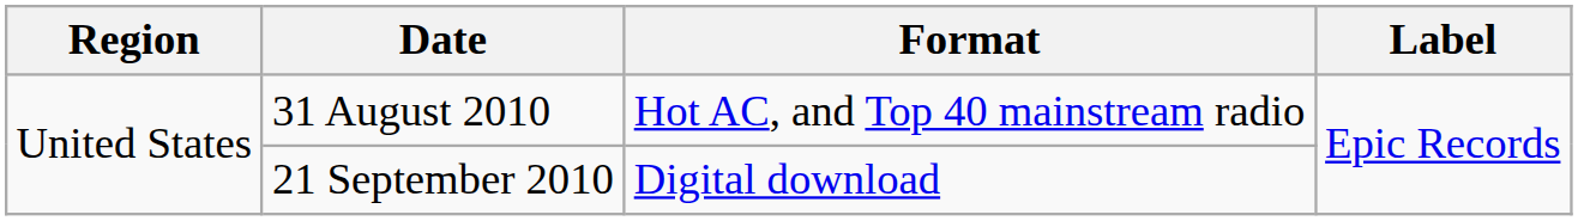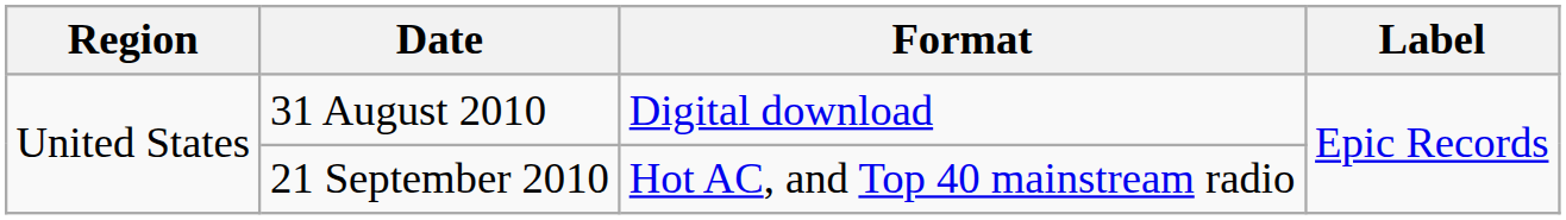 <table class="wikitable">
 <tr>
 <th>Region</th>
 <th>Date</th>
 <th>Format</th>
 <th>Label</th>
 </tr>
 <tr>
 <td rowspan="2">United States</td>
 <td>31 August 2010</td>
-<td><a href='#'>Hot AC</a>, and <a href='#'>Top 40 mainstream</a> radio</td>
+<td><a href='#'>Digital download</a></td>
 <td rowspan="2"><a href='#'>Epic Records</a></td>
 </tr>
 <tr>
 <td>21 September 2010</td>
-<td><a href='#'>Digital download</a></td>
+<td><a href='#'>Hot AC</a>, and <a href='#'>Top 40 mainstream</a> radio</td>
 </tr>
 </table>
